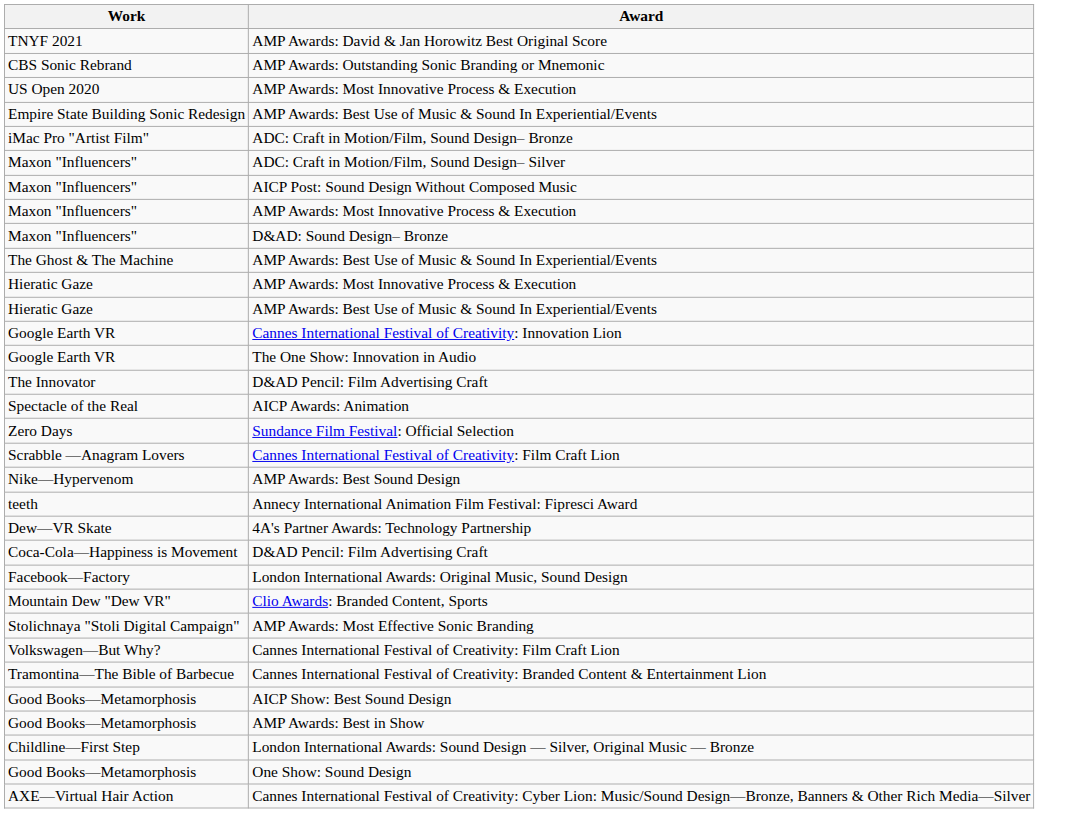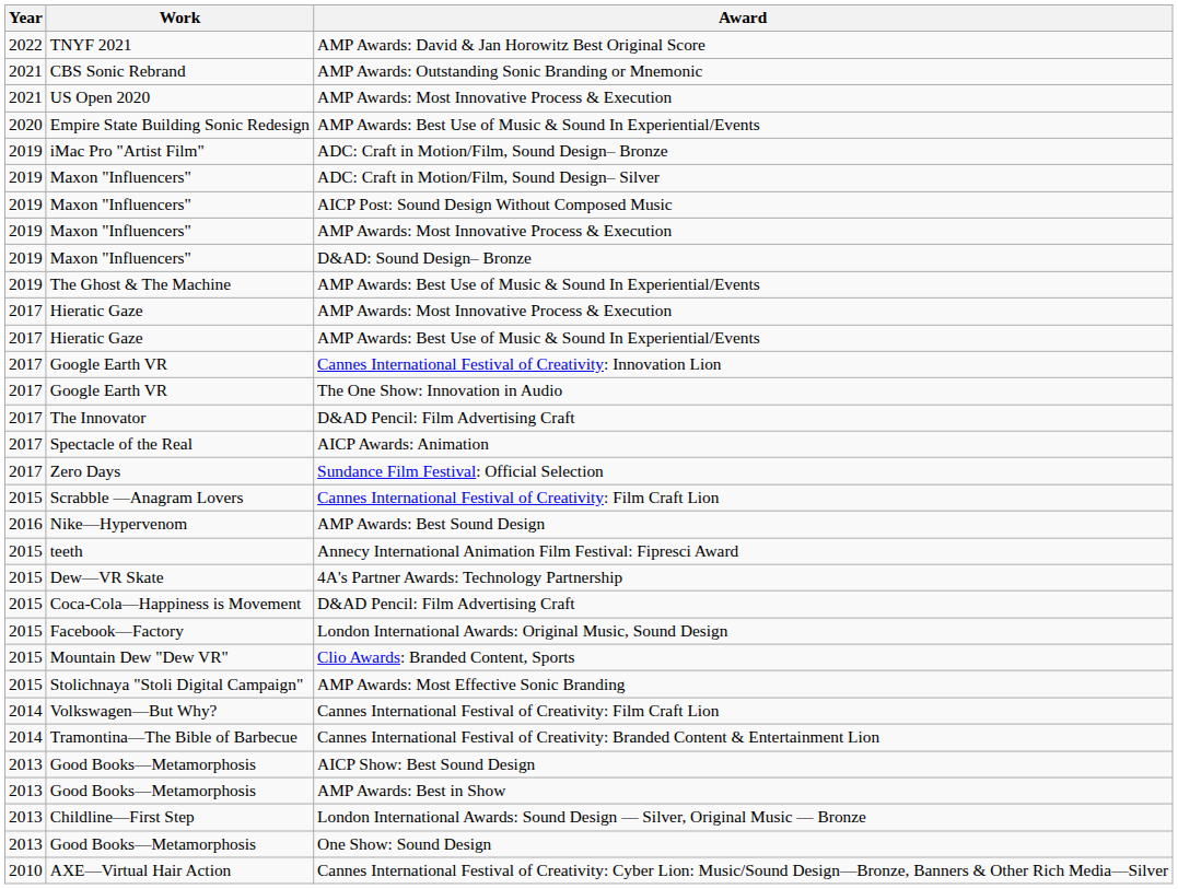 <table class="wikitable">
 <tr>
+<th>Year</th>
 <th>Work</th>
 <th>Award</th>
 </tr>
 <tr>
+<td>2022</td>
 <td>TNYF 2021</td>
 <td>AMP Awards: David & Jan Horowitz Best Original Score</td>
 </tr>
 <tr>
+<td>2021</td>
 <td>CBS Sonic Rebrand</td>
 <td>AMP Awards: Outstanding Sonic Branding or Mnemonic</td>
 </tr>
 <tr>
+<td>2021</td>
 <td>US Open 2020</td>
 <td>AMP Awards: Most Innovative Process & Execution</td>
 </tr>
 <tr>
+<td>2020</td>
 <td>Empire State Building Sonic Redesign</td>
 <td>AMP Awards: Best Use of Music & Sound In Experiential/Events</td>
 </tr>
 <tr>
+<td>2019</td>
 <td>iMac Pro "Artist Film"</td>
 <td>ADC: Craft in Motion/Film, Sound Design– Bronze</td>
 </tr>
 <tr>
+<td>2019</td>
 <td>Maxon "Influencers"</td>
 <td>ADC: Craft in Motion/Film, Sound Design– Silver</td>
 </tr>
 <tr>
+<td>2019</td>
 <td>Maxon "Influencers"</td>
 <td>AICP Post: Sound Design Without Composed Music</td>
 </tr>
 <tr>
+<td>2019</td>
 <td>Maxon "Influencers"</td>
 <td>AMP Awards: Most Innovative Process & Execution</td>
 </tr>
 <tr>
+<td>2019</td>
 <td>Maxon "Influencers"</td>
 <td>D&AD: Sound Design– Bronze</td>
 </tr>
 <tr>
+<td>2019</td>
 <td>The Ghost & The Machine</td>
 <td>AMP Awards: Best Use of Music & Sound In Experiential/Events</td>
 </tr>
 <tr>
+<td>2017</td>
 <td>Hieratic Gaze</td>
 <td>AMP Awards: Most Innovative Process & Execution</td>
 </tr>
 <tr>
+<td>2017</td>
 <td>Hieratic Gaze</td>
 <td>AMP Awards: Best Use of Music & Sound In Experiential/Events</td>
 </tr>
 <tr>
+<td>2017</td>
 <td>Google Earth VR</td>
 <td><a href='#'>Cannes International Festival of Creativity</a>: Innovation Lion</td>
 </tr>
 <tr>
+<td>2017</td>
 <td>Google Earth VR</td>
 <td>The One Show: Innovation in Audio</td>
 </tr>
 <tr>
+<td>2017</td>
 <td>The Innovator</td>
 <td>D&AD Pencil: Film Advertising Craft</td>
 </tr>
 <tr>
+<td>2017</td>
 <td>Spectacle of the Real</td>
 <td>AICP Awards: Animation</td>
 </tr>
 <tr>
+<td>2017</td>
 <td>Zero Days</td>
 <td><a href='#'>Sundance Film Festival</a>: Official Selection</td>
 </tr>
 <tr>
+<td>2015</td>
 <td>Scrabble —Anagram Lovers</td>
 <td><a href='#'>Cannes International Festival of Creativity</a>: Film Craft Lion</td>
 </tr>
 <tr>
+<td>2016</td>
 <td>Nike—Hypervenom</td>
 <td>AMP Awards: Best Sound Design</td>
 </tr>
 <tr>
+<td>2015</td>
 <td>teeth</td>
 <td>Annecy International Animation Film Festival: Fipresci Award</td>
 </tr>
 <tr>
+<td>2015</td>
 <td>Dew—VR Skate</td>
 <td>4A's Partner Awards: Technology Partnership</td>
 </tr>
 <tr>
+<td>2015</td>
 <td>Coca-Cola—Happiness is Movement</td>
 <td>D&AD Pencil: Film Advertising Craft</td>
 </tr>
 <tr>
+<td>2015</td>
 <td>Facebook—Factory</td>
 <td>London International Awards: Original Music, Sound Design</td>
 </tr>
 <tr>
+<td>2015</td>
 <td>Mountain Dew "Dew VR"</td>
 <td><a href='#'>Clio Awards</a>: Branded Content, Sports</td>
 </tr>
 <tr>
+<td>2015</td>
 <td>Stolichnaya "Stoli Digital Campaign"</td>
 <td>AMP Awards: Most Effective Sonic Branding</td>
 </tr>
 <tr>
+<td>2014</td>
 <td>Volkswagen—But Why?</td>
 <td>Cannes International Festival of Creativity: Film Craft Lion</td>
 </tr>
 <tr>
+<td>2014</td>
 <td>Tramontina—The Bible of Barbecue</td>
 <td>Cannes International Festival of Creativity: Branded Content & Entertainment Lion</td>
 </tr>
 <tr>
+<td>2013</td>
 <td>Good Books—Metamorphosis</td>
 <td>AICP Show: Best Sound Design</td>
 </tr>
 <tr>
+<td>2013</td>
 <td>Good Books—Metamorphosis</td>
 <td>AMP Awards: Best in Show</td>
 </tr>
 <tr>
+<td>2013</td>
 <td>Childline—First Step</td>
 <td>London International Awards: Sound Design — Silver, Original Music — Bronze</td>
 </tr>
 <tr>
+<td>2013</td>
 <td>Good Books—Metamorphosis</td>
 <td>One Show: Sound Design</td>
 </tr>
 <tr>
+<td>2010</td>
 <td>AXE—Virtual Hair Action</td>
 <td>Cannes International Festival of Creativity: Cyber Lion: Music/Sound Design—Bronze, Banners & Other Rich Media—Silver</td>
 </tr>
 </table>
